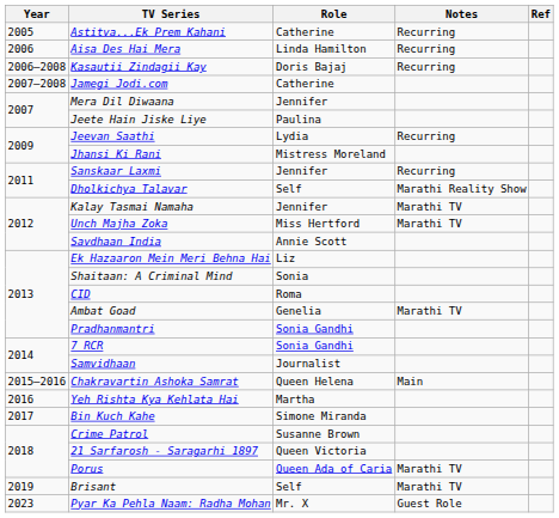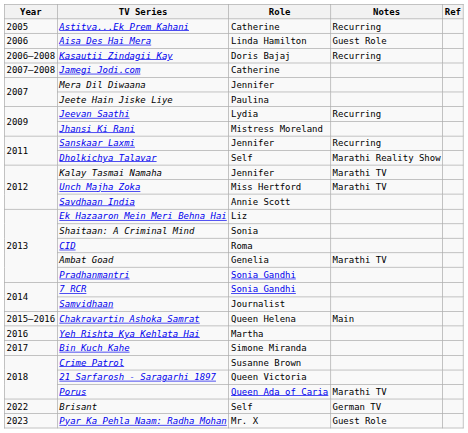 <table class="wikitable sortable plainrowheaders">
 <tr style="text-align:center;">
 <th>Year</th>
 <th>TV Series</th>
 <th>Role</th>
 <th>Notes</th>
 <th>Ref</th>
 </tr>
 <tr>
 <td>2005</td>
 <td><em><a href='#'>Astitva...Ek Prem Kahani</a></em></td>
 <td>Catherine</td>
 <td>Recurring</td>
 <td></td>
 </tr>
 <tr>
 <td>2006</td>
 <td><em><a href='#'>Aisa Des Hai Mera</a></em></td>
 <td>Linda Hamilton</td>
-<td>Recurring</td>
+<td>Guest Role</td>
 <td></td>
 </tr>
 <tr>
 <td>2006–2008</td>
 <td><em><a href='#'>Kasautii Zindagii Kay</a></em></td>
 <td>Doris Bajaj</td>
 <td>Recurring</td>
 <td></td>
 </tr>
 <tr>
 <td>2007–2008</td>
 <td><em><a href='#'>Jamegi Jodi.com</a></em></td>
 <td>Catherine</td>
 <td></td>
 <td></td>
 </tr>
 <tr>
 <td rowspan=2>2007</td>
 <td><em>Mera Dil Diwaana</em></td>
 <td>Jennifer</td>
 <td></td>
 <td></td>
 </tr>
 <tr>
 <td><em>Jeete Hain Jiske Liye</em></td>
 <td>Paulina</td>
 <td></td>
 <td></td>
 </tr>
 <tr>
 <td rowspan=2>2009</td>
 <td><em><a href='#'>Jeevan Saathi</a></em></td>
 <td>Lydia</td>
 <td>Recurring</td>
 <td></td>
 </tr>
 <tr>
 <td><em><a href='#'>Jhansi Ki Rani</a></em></td>
 <td>Mistress Moreland</td>
 <td></td>
 <td></td>
 </tr>
 <tr>
 <td rowspan=2>2011</td>
 <td><em><a href='#'>Sanskaar Laxmi</a></em></td>
 <td>Jennifer</td>
 <td>Recurring</td>
 <td></td>
 </tr>
 <tr>
 <td><em><a href='#'>Dholkichya Talavar</a></em></td>
 <td>Self</td>
 <td>Marathi Reality Show</td>
 <td></td>
 </tr>
 <tr>
 <td rowspan=3>2012</td>
 <td><em>Kalay Tasmai Namaha</em></td>
 <td>Jennifer</td>
 <td>Marathi TV</td>
 <td></td>
 </tr>
 <tr>
 <td><em><a href='#'>Unch Majha Zoka</a></em></td>
 <td>Miss Hertford</td>
 <td>Marathi TV</td>
 <td></td>
 </tr>
 <tr>
 <td><em><a href='#'>Savdhaan India</a></em></td>
 <td>Annie Scott</td>
 <td></td>
 <td></td>
 </tr>
 <tr>
 <td rowspan=5>2013</td>
 <td><em><a href='#'>Ek Hazaaron Mein Meri Behna Hai</a></em></td>
 <td>Liz</td>
 <td></td>
 <td></td>
 </tr>
 <tr>
 <td><em>Shaitaan: A Criminal Mind</em></td>
 <td>Sonia</td>
 <td></td>
 <td><br></td>
 </tr>
 <tr>
 <td><em><a href='#'>CID</a></em></td>
 <td>Roma</td>
 <td></td>
 <td></td>
 </tr>
 <tr>
 <td><em>Ambat Goad</em></td>
 <td>Genelia</td>
 <td>Marathi TV</td>
 <td></td>
 </tr>
 <tr>
 <td><em><a href='#'>Pradhanmantri</a></em></td>
 <td><a href='#'>Sonia Gandhi</a></td>
 <td></td>
 <td></td>
 </tr>
 <tr>
 <td rowspan=2>2014</td>
 <td><em><a href='#'>7 RCR</a></em></td>
 <td><a href='#'>Sonia Gandhi</a></td>
 <td></td>
 <td></td>
 </tr>
 <tr>
 <td><em><a href='#'>Samvidhaan</a></em></td>
 <td>Journalist</td>
 <td></td>
 <td></td>
 </tr>
 <tr>
 <td>2015–2016</td>
 <td><em><a href='#'>Chakravartin Ashoka Samrat</a></em></td>
 <td>Queen Helena</td>
 <td>Main</td>
 <td></td>
 </tr>
 <tr>
 <td>2016</td>
 <td><em><a href='#'>Yeh Rishta Kya Kehlata Hai</a></em></td>
 <td>Martha</td>
 <td></td>
 <td></td>
 </tr>
 <tr>
 <td>2017</td>
 <td><em><a href='#'>Bin Kuch Kahe</a></em></td>
 <td>Simone Miranda</td>
 <td></td>
 <td></td>
 </tr>
 <tr>
 <td rowspan=3>2018</td>
 <td><em><a href='#'>Crime Patrol</a></em></td>
 <td>Susanne Brown</td>
 <td></td>
 <td></td>
 </tr>
 <tr>
 <td><em><a href='#'>21 Sarfarosh - Saragarhi 1897</a></em></td>
 <td>Queen Victoria</td>
 <td></td>
 <td></td>
 </tr>
 <tr>
 <td><em><a href='#'>Porus</a></em></td>
 <td><a href='#'>Queen Ada of Caria</a></td>
 <td>Marathi TV</td>
 <td></td>
 </tr>
 <tr>
-<td>2019</td>
+<td>2022</td>
 <td><em>Brisant</em></td>
 <td>Self</td>
-<td>Marathi TV</td>
+<td>German TV</td>
 <td></td>
 </tr>
 <tr>
 <td>2023</td>
 <td><em><a href='#'>Pyar Ka Pehla Naam: Radha Mohan</a></em></td>
 <td>Mr. X</td>
 <td>Guest Role</td>
 <td></td>
 </tr>
 </table>
